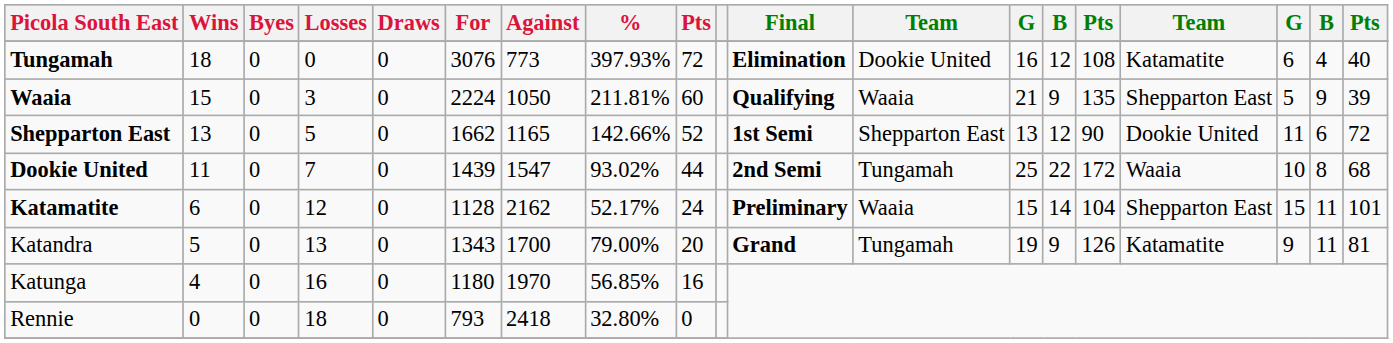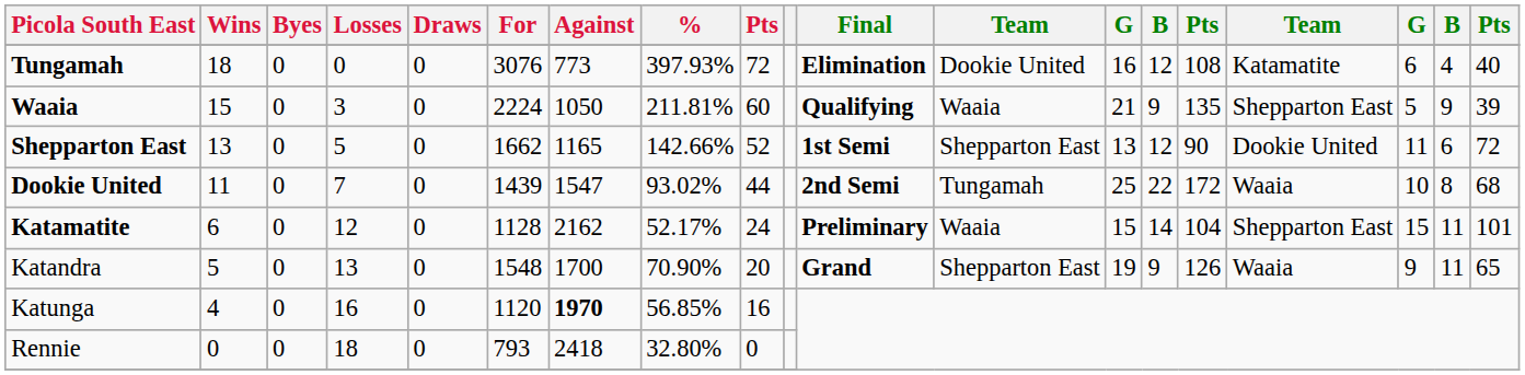 <table style="font-size: 85%; text-align: left;" class="wikitable">
 <tr>
 <th style="color:crimson">Picola South East</th>
 <th style="color:crimson">Wins</th>
 <th style="color:crimson">Byes</th>
 <th style="color:crimson">Losses</th>
 <th style="color:crimson">Draws</th>
 <th style="color:crimson">For</th>
 <th style="color:crimson">Against</th>
 <th style="color:crimson">%</th>
 <th style="color:crimson">Pts</th>
 <th></th>
 <th style="color:green">Final</th>
 <th style="color:green">Team</th>
 <th style="color:green">G</th>
 <th style="color:green">B</th>
 <th style="color:green">Pts</th>
 <th style="color:green">Team</th>
 <th style="color:green">G</th>
 <th style="color:green">B</th>
 <th style="color:green">Pts</th>
 </tr>
 <tr>
 </tr>
 <tr>
 </tr>
 <tr>
 <td><strong>	Tungamah	</strong></td>
 <td>18</td>
 <td>0</td>
 <td>0</td>
 <td>0</td>
 <td>3076</td>
 <td>773</td>
 <td>397.93%</td>
 <td>72</td>
 <td></td>
 <td><strong>Elimination</strong></td>
 <td>Dookie United</td>
 <td>16</td>
 <td>12</td>
 <td>108</td>
 <td>Katamatite</td>
 <td>6</td>
 <td>4</td>
 <td>40</td>
 </tr>
 <tr>
 <td><strong>	Waaia	</strong></td>
 <td>15</td>
 <td>0</td>
 <td>3</td>
 <td>0</td>
 <td>2224</td>
 <td>1050</td>
 <td>211.81%</td>
 <td>60</td>
 <td></td>
 <td><strong>Qualifying</strong></td>
 <td>Waaia</td>
 <td>21</td>
 <td>9</td>
 <td>135</td>
 <td>Shepparton East</td>
 <td>5</td>
 <td>9</td>
 <td>39</td>
 </tr>
 <tr>
 <td><strong>	Shepparton East	</strong></td>
 <td>13</td>
 <td>0</td>
 <td>5</td>
 <td>0</td>
 <td>1662</td>
 <td>1165</td>
 <td>142.66%</td>
 <td>52</td>
 <td></td>
 <td><strong>1st Semi</strong></td>
 <td>Shepparton East</td>
 <td>13</td>
 <td>12</td>
 <td>90</td>
 <td>Dookie United</td>
 <td>11</td>
 <td>6</td>
 <td>72</td>
 </tr>
 <tr>
 <td><strong>	Dookie United	</strong></td>
 <td>11</td>
 <td>0</td>
 <td>7</td>
 <td>0</td>
 <td>1439</td>
 <td>1547</td>
 <td>93.02%</td>
 <td>44</td>
 <td></td>
 <td><strong>2nd Semi</strong></td>
 <td>Tungamah</td>
 <td>25</td>
 <td>22</td>
 <td>172</td>
 <td>Waaia</td>
 <td>10</td>
 <td>8</td>
 <td>68</td>
 </tr>
 <tr ||>
 <td><strong>	Katamatite	</strong></td>
 <td>6</td>
 <td>0</td>
 <td>12</td>
 <td>0</td>
 <td>1128</td>
 <td>2162</td>
 <td>52.17%</td>
 <td>24</td>
 <td></td>
 <td><strong>Preliminary</strong></td>
 <td>Waaia</td>
 <td>15</td>
 <td>14</td>
 <td>104</td>
 <td>Shepparton East</td>
 <td>15</td>
 <td>11</td>
 <td>101</td>
 </tr>
 <tr>
 <td>Katandra</td>
 <td>5</td>
 <td>0</td>
 <td>13</td>
 <td>0</td>
-<td>1343</td>
+<td>1548</td>
 <td>1700</td>
-<td>79.00%</td>
+<td>70.90%</td>
 <td>20</td>
 <td></td>
 <td><strong>Grand</strong></td>
-<td>Tungamah</td>
+<td>Shepparton East</td>
 <td>19</td>
 <td>9</td>
 <td>126</td>
-<td>Katamatite</td>
+<td>Waaia</td>
 <td>9</td>
 <td>11</td>
-<td>81</td>
+<td>65</td>
 </tr>
 <tr>
 <td>Katunga</td>
 <td>4</td>
 <td>0</td>
 <td>16</td>
 <td>0</td>
-<td>1180</td>
-<td>1970</td>
+<td>1120</td>
+<td><strong>1970</strong></td>
 <td>56.85%</td>
 <td>16</td>
 <td></td>
 </tr>
 <tr>
 <td>Rennie</td>
 <td>0</td>
 <td>0</td>
 <td>18</td>
 <td>0</td>
 <td>793</td>
 <td>2418</td>
 <td>32.80%</td>
 <td>0</td>
 <td></td>
 </tr>
 <tr>
 </tr>
 </table>
